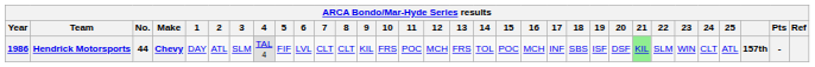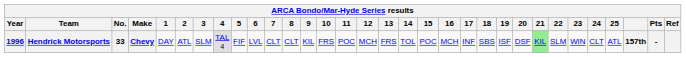 <table class="wikitable" style="text-align:center; font-size:75%">
 <tr>
 <th colspan=45><a href='#'>ARCA Bondo/Mar-Hyde Series</a> results</th>
 </tr>
 <tr>
 <th>Year</th>
 <th>Team</th>
 <th>No.</th>
 <th>Make</th>
 <th>1</th>
 <th>2</th>
 <th>3</th>
 <th>4</th>
 <th>5</th>
 <th>6</th>
 <th>7</th>
 <th>8</th>
 <th>9</th>
 <th>10</th>
 <th>11</th>
 <th>12</th>
 <th>13</th>
 <th>14</th>
 <th>15</th>
 <th>16</th>
 <th>17</th>
 <th>18</th>
 <th>19</th>
 <th>20</th>
 <th>21</th>
 <th>22</th>
 <th>23</th>
 <th>24</th>
 <th>25</th>
 <th></th>
 <th>Pts</th>
 <th>Ref</th>
 </tr>
 <tr>
-<th><a href='#'>1986</a></th>
+<th><a href='#'>1996</a></th>
 <th><a href='#'>Hendrick Motorsports</a></th>
-<th>44</th>
+<th>33</th>
 <th><a href='#'>Chevy</a></th>
 <td><a href='#'>DAY</a></td>
 <td><a href='#'>ATL</a></td>
 <td><a href='#'>SLM</a></td>
 <td style="background:#DFDFDF;"><a href='#'>TAL</a><br><small>4</small></td>
 <td><a href='#'>FIF</a></td>
 <td><a href='#'>LVL</a></td>
 <td><a href='#'>CLT</a></td>
 <td><a href='#'>CLT</a></td>
 <td><a href='#'>KIL</a></td>
 <td><a href='#'>FRS</a></td>
 <td><a href='#'>POC</a></td>
 <td><a href='#'>MCH</a></td>
 <td><a href='#'>FRS</a></td>
 <td><a href='#'>TOL</a></td>
 <td><a href='#'>POC</a></td>
 <td><a href='#'>MCH</a></td>
 <td><a href='#'>INF</a></td>
 <td><a href='#'>SBS</a></td>
 <td><a href='#'>ISF</a></td>
 <td><a href='#'>DSF</a></td>
 <td style="background: lightgreen;"><a href='#'>KIL</a></td>
 <td><a href='#'>SLM</a></td>
 <td><a href='#'>WIN</a></td>
 <td><a href='#'>CLT</a></td>
 <td><a href='#'>ATL</a></td>
 <th>157th</th>
 <th>-</th>
 <th></th>
 </tr>
 </table>
